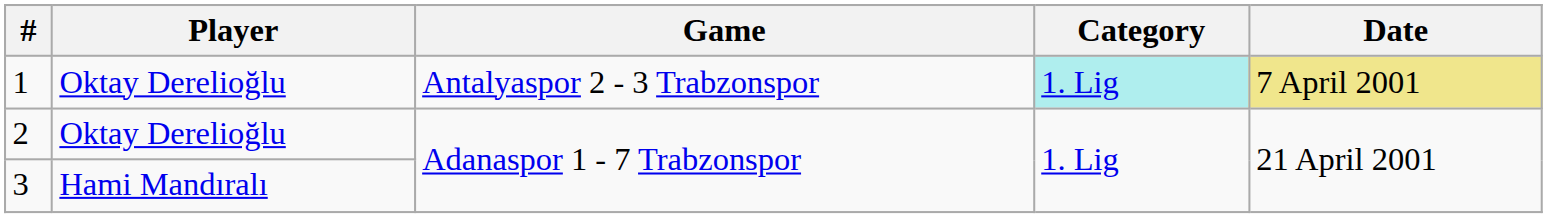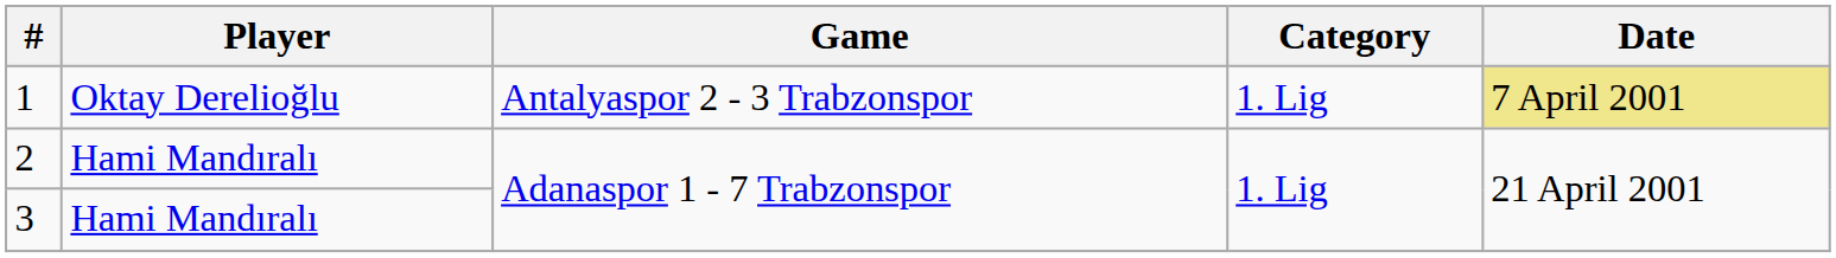 <table width=60% class="wikitable">
 <tr>
 <th>#</th>
 <th>Player</th>
 <th>Game</th>
 <th>Category</th>
 <th>Date</th>
 </tr>
 <tr>
 <td>1</td>
 <td><a href='#'>Oktay Derelioğlu</a></td>
 <td><a href='#'>Antalyaspor</a> 2 - 3 <a href='#'>Trabzonspor</a></td>
-<td style="background: paleturquoise;"><a href='#'>1. Lig</a></td>
+<td><a href='#'>1. Lig</a></td>
 <td style="background: khaki;">7 April 2001</td>
 </tr>
 <tr>
 <td>2</td>
-<td><a href='#'>Oktay Derelioğlu</a></td>
+<td><a href='#'>Hami Mandıralı</a></td>
 <td rowspan="2"><a href='#'>Adanaspor</a> 1 - 7 <a href='#'>Trabzonspor</a></td>
 <td rowspan="2"><a href='#'>1. Lig</a></td>
 <td rowspan="2">21 April 2001</td>
 </tr>
 <tr>
 <td>3</td>
 <td><a href='#'>Hami Mandıralı</a></td>
 </tr>
 </table>
